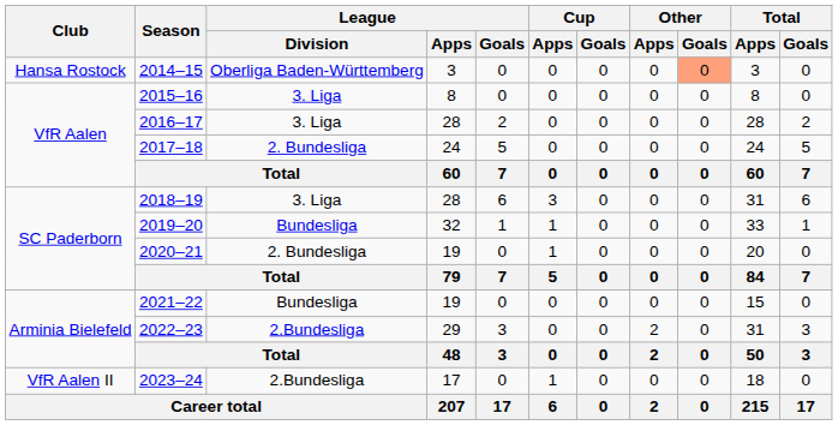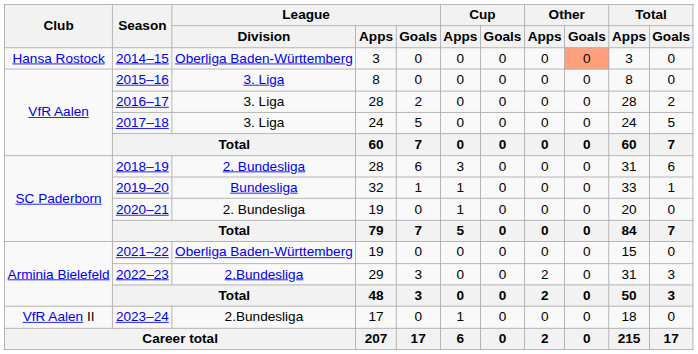 <table class="wikitable" style="text-align: center">
 <tr>
 <th rowspan="2">Club</th>
 <th rowspan="2">Season</th>
 <th colspan="3">League</th>
 <th colspan="2">Cup</th>
 <th colspan="2">Other</th>
 <th colspan="2">Total</th>
 </tr>
 <tr>
 <th>Division</th>
 <th>Apps</th>
 <th>Goals</th>
 <th>Apps</th>
 <th>Goals</th>
 <th>Apps</th>
 <th>Goals</th>
 <th>Apps</th>
 <th>Goals</th>
 </tr>
 <tr>
 <td><a href='#'>Hansa Rostock</a></td>
 <td><a href='#'>2014–15</a></td>
 <td><a href='#'>Oberliga Baden-Württemberg</a></td>
 <td>3</td>
 <td>0</td>
 <td>0</td>
 <td>0</td>
 <td>0</td>
 <td style="background: lightsalmon;">0</td>
 <td>3</td>
 <td>0</td>
 </tr>
 <tr>
 <td rowspan="4"><a href='#'>VfR Aalen</a></td>
 <td><a href='#'>2015–16</a></td>
 <td><a href='#'>3. Liga</a></td>
 <td>8</td>
 <td>0</td>
 <td>0</td>
 <td>0</td>
 <td>0</td>
 <td>0</td>
 <td>8</td>
 <td>0</td>
 </tr>
 <tr>
 <td><a href='#'>2016–17</a></td>
 <td>3. Liga</td>
 <td>28</td>
 <td>2</td>
 <td>0</td>
 <td>0</td>
 <td>0</td>
 <td>0</td>
 <td>28</td>
 <td>2</td>
 </tr>
 <tr>
 <td><a href='#'>2017–18</a></td>
-<td><a href='#'>2. Bundesliga</a></td>
+<td>3. Liga</td>
 <td>24</td>
 <td>5</td>
 <td>0</td>
 <td>0</td>
 <td>0</td>
 <td>0</td>
 <td>24</td>
 <td>5</td>
 </tr>
 <tr>
 <th colspan="2">Total</th>
 <th>60</th>
 <th>7</th>
 <th>0</th>
 <th>0</th>
 <th>0</th>
 <th>0</th>
 <th>60</th>
 <th>7</th>
 </tr>
 <tr>
 <td rowspan="4"><a href='#'>SC Paderborn</a></td>
 <td><a href='#'>2018–19</a></td>
-<td>3. Liga</td>
+<td><a href='#'>2. Bundesliga</a></td>
 <td>28</td>
 <td>6</td>
 <td>3</td>
 <td>0</td>
 <td>0</td>
 <td>0</td>
 <td>31</td>
 <td>6</td>
 </tr>
 <tr>
 <td><a href='#'>2019–20</a></td>
 <td><a href='#'>Bundesliga</a></td>
 <td>32</td>
 <td>1</td>
 <td>1</td>
 <td>0</td>
 <td>0</td>
 <td>0</td>
 <td>33</td>
 <td>1</td>
 </tr>
 <tr>
 <td><a href='#'>2020–21</a></td>
 <td>2. Bundesliga</td>
 <td>19</td>
 <td>0</td>
 <td>1</td>
 <td>0</td>
 <td>0</td>
 <td>0</td>
 <td>20</td>
 <td>0</td>
 </tr>
 <tr>
 <th colspan="2">Total</th>
 <th>79</th>
 <th>7</th>
 <th>5</th>
 <th>0</th>
 <th>0</th>
 <th>0</th>
 <th>84</th>
 <th>7</th>
 </tr>
 <tr>
 <td rowspan="3"><a href='#'>Arminia Bielefeld</a></td>
 <td><a href='#'>2021–22</a></td>
-<td>Bundesliga</td>
+<td><a href='#'>Oberliga Baden-Württemberg</a></td>
 <td>19</td>
 <td>0</td>
 <td>0</td>
 <td>0</td>
 <td>0</td>
 <td>0</td>
 <td>15</td>
 <td>0</td>
 </tr>
 <tr>
 <td><a href='#'>2022–23</a></td>
 <td><a href='#'>2.Bundesliga</a></td>
 <td>29</td>
 <td>3</td>
 <td>0</td>
 <td>0</td>
 <td>2</td>
 <td>0</td>
 <td>31</td>
 <td>3</td>
 </tr>
 <tr>
 <th colspan="2">Total</th>
 <th>48</th>
 <th>3</th>
 <th>0</th>
 <th>0</th>
 <th>2</th>
 <th>0</th>
 <th>50</th>
 <th>3</th>
 </tr>
 <tr>
 <td><a href='#'>VfR Aalen</a> II</td>
 <td><a href='#'>2023–24</a></td>
 <td>2.Bundesliga</td>
 <td>17</td>
 <td>0</td>
 <td>1</td>
 <td>0</td>
 <td>0</td>
 <td>0</td>
 <td>18</td>
 <td>0</td>
 </tr>
 <tr>
 <th colspan="3">Career total</th>
 <th>207</th>
 <th>17</th>
 <th>6</th>
 <th>0</th>
 <th>2</th>
 <th>0</th>
 <th>215</th>
 <th>17</th>
 </tr>
 </table>
